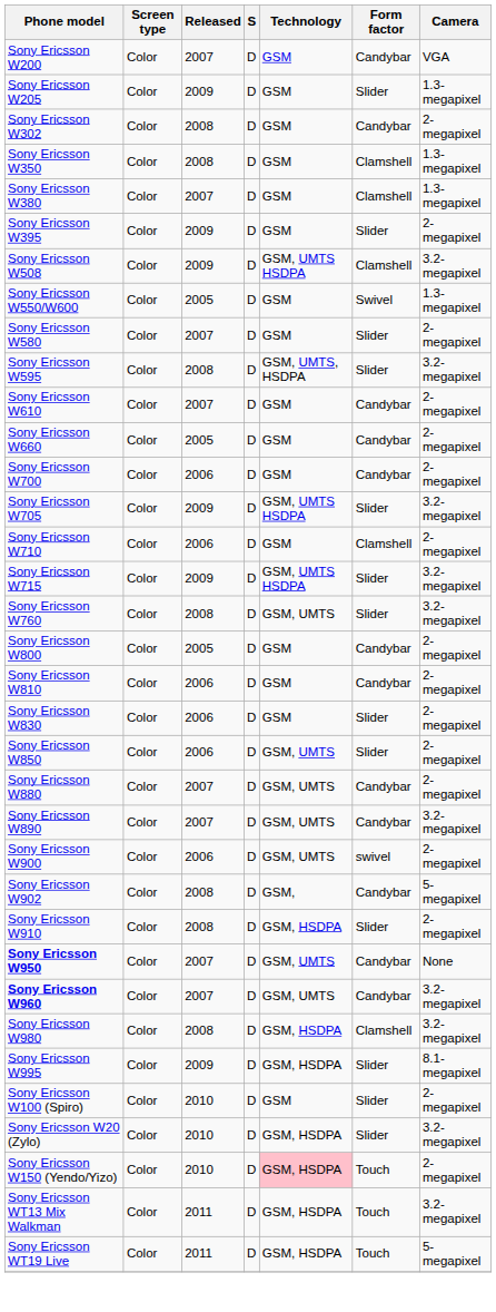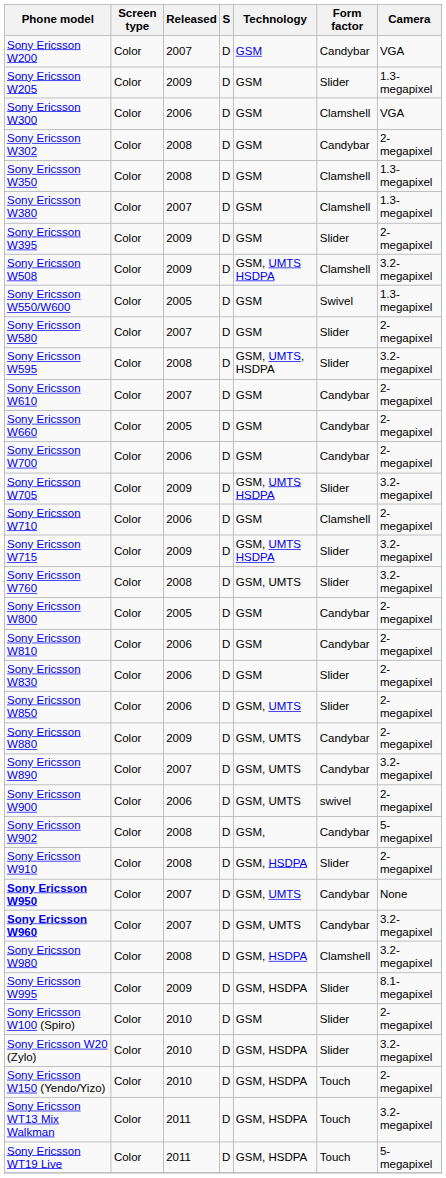 <table class="wikitable sortable">
 <tr>
 <th><strong>Phone model</strong></th>
 <th><strong>Screen type</strong></th>
 <th><strong>Released</strong></th>
 <th><strong>S</strong></th>
 <th><strong>Technology</strong></th>
 <th><strong>Form factor</strong></th>
 <th><strong>Camera</strong></th>
 </tr>
 <tr>
 <td><a href='#'>Sony Ericsson W200</a></td>
 <td>Color</td>
 <td>2007</td>
 <td>D</td>
 <td><a href='#'>GSM</a></td>
 <td>Candybar</td>
 <td>VGA</td>
 </tr>
 <tr>
 <td><a href='#'>Sony Ericsson W205</a></td>
 <td>Color</td>
 <td>2009</td>
 <td>D</td>
 <td>GSM</td>
 <td>Slider</td>
 <td>1.3-megapixel</td>
+</tr>
+<tr>
+<td><a href='#'>Sony Ericsson W300</a></td>
+<td>Color</td>
+<td>2006</td>
+<td>D</td>
+<td>GSM</td>
+<td>Clamshell</td>
+<td>VGA</td>
 </tr>
 <tr>
 <td><a href='#'>Sony Ericsson W302</a></td>
 <td>Color</td>
 <td>2008</td>
 <td>D</td>
 <td>GSM</td>
 <td>Candybar</td>
 <td>2-megapixel</td>
 </tr>
 <tr>
 <td><a href='#'>Sony Ericsson W350</a></td>
 <td>Color</td>
 <td>2008</td>
 <td>D</td>
 <td>GSM</td>
 <td>Clamshell</td>
 <td>1.3-megapixel</td>
 </tr>
 <tr>
 <td><a href='#'>Sony Ericsson W380</a></td>
 <td>Color</td>
 <td>2007</td>
 <td>D</td>
 <td>GSM</td>
 <td>Clamshell</td>
 <td>1.3-megapixel</td>
 </tr>
 <tr>
 <td><a href='#'>Sony Ericsson W395</a></td>
 <td>Color</td>
 <td>2009</td>
 <td>D</td>
 <td>GSM</td>
 <td>Slider</td>
 <td>2-megapixel</td>
 </tr>
 <tr>
 <td><a href='#'>Sony Ericsson W508</a></td>
 <td>Color</td>
 <td>2009</td>
 <td>D</td>
 <td>GSM, <a href='#'>UMTS</a> <a href='#'>HSDPA</a></td>
 <td>Clamshell</td>
 <td>3.2-megapixel</td>
 </tr>
 <tr>
 <td><a href='#'>Sony Ericsson W550/W600</a></td>
 <td>Color</td>
 <td>2005</td>
 <td>D</td>
 <td>GSM</td>
 <td>Swivel</td>
 <td>1.3-megapixel</td>
 </tr>
 <tr>
 <td><a href='#'>Sony Ericsson W580</a></td>
 <td>Color</td>
 <td>2007</td>
 <td>D</td>
 <td>GSM</td>
 <td>Slider</td>
 <td>2-megapixel</td>
 </tr>
 <tr>
 <td><a href='#'>Sony Ericsson W595</a></td>
 <td>Color</td>
 <td>2008</td>
 <td>D</td>
 <td>GSM, <a href='#'>UMTS</a>, HSDPA</td>
 <td>Slider</td>
 <td>3.2-megapixel</td>
 </tr>
 <tr>
 <td><a href='#'>Sony Ericsson W610</a></td>
 <td>Color</td>
 <td>2007</td>
 <td>D</td>
 <td>GSM</td>
 <td>Candybar</td>
 <td>2-megapixel</td>
 </tr>
 <tr>
 <td><a href='#'>Sony Ericsson W660</a></td>
 <td>Color</td>
 <td>2005</td>
 <td>D</td>
 <td>GSM</td>
 <td>Candybar</td>
 <td>2-megapixel</td>
 </tr>
 <tr>
 <td><a href='#'>Sony Ericsson W700</a></td>
 <td>Color</td>
 <td>2006</td>
 <td>D</td>
 <td>GSM</td>
 <td>Candybar</td>
 <td>2-megapixel</td>
 </tr>
 <tr>
 <td><a href='#'>Sony Ericsson W705</a></td>
 <td>Color</td>
 <td>2009</td>
 <td>D</td>
 <td>GSM, <a href='#'>UMTS</a> <a href='#'>HSDPA</a></td>
 <td>Slider</td>
 <td>3.2-megapixel</td>
 </tr>
 <tr>
 <td><a href='#'>Sony Ericsson W710</a></td>
 <td>Color</td>
 <td>2006</td>
 <td>D</td>
 <td>GSM</td>
 <td>Clamshell</td>
 <td>2-megapixel</td>
 </tr>
 <tr>
 <td><a href='#'>Sony Ericsson W715</a></td>
 <td>Color</td>
 <td>2009</td>
 <td>D</td>
 <td>GSM, <a href='#'>UMTS</a> <a href='#'>HSDPA</a></td>
 <td>Slider</td>
 <td>3.2-megapixel</td>
 </tr>
 <tr>
 <td><a href='#'>Sony Ericsson W760</a></td>
 <td>Color</td>
 <td>2008</td>
 <td>D</td>
 <td>GSM, UMTS</td>
 <td>Slider</td>
 <td>3.2-megapixel</td>
 </tr>
 <tr>
 <td><a href='#'>Sony Ericsson W800</a></td>
 <td>Color</td>
 <td>2005</td>
 <td>D</td>
 <td>GSM</td>
 <td>Candybar</td>
 <td>2-megapixel</td>
 </tr>
 <tr>
 <td><a href='#'>Sony Ericsson W810</a></td>
 <td>Color</td>
 <td>2006</td>
 <td>D</td>
 <td>GSM</td>
 <td>Candybar</td>
 <td>2-megapixel</td>
 </tr>
 <tr>
 <td><a href='#'>Sony Ericsson W830</a></td>
 <td>Color</td>
 <td>2006</td>
 <td>D</td>
 <td>GSM</td>
 <td>Slider</td>
 <td>2-megapixel</td>
 </tr>
 <tr>
 <td><a href='#'>Sony Ericsson W850</a></td>
 <td>Color</td>
 <td>2006</td>
 <td>D</td>
 <td>GSM, <a href='#'>UMTS</a></td>
 <td>Slider</td>
 <td>2-megapixel</td>
 </tr>
 <tr>
 <td><a href='#'>Sony Ericsson W880</a></td>
 <td>Color</td>
-<td>2007</td>
+<td>2009</td>
 <td>D</td>
 <td>GSM, UMTS</td>
 <td>Candybar</td>
 <td>2-megapixel</td>
 </tr>
 <tr>
 <td><a href='#'>Sony Ericsson W890</a></td>
 <td>Color</td>
 <td>2007</td>
 <td>D</td>
 <td>GSM, UMTS</td>
 <td>Candybar</td>
 <td>3.2-megapixel</td>
 </tr>
 <tr>
 <td><a href='#'>Sony Ericsson W900</a></td>
 <td>Color</td>
 <td>2006</td>
 <td>D</td>
 <td>GSM, UMTS</td>
 <td>swivel</td>
 <td>2-megapixel</td>
 </tr>
 <tr>
 <td><a href='#'>Sony Ericsson W902</a></td>
 <td>Color</td>
 <td>2008</td>
 <td>D</td>
 <td>GSM,</td>
 <td>Candybar</td>
 <td>5-megapixel</td>
 </tr>
 <tr>
 <td><a href='#'>Sony Ericsson W910</a></td>
 <td>Color</td>
 <td>2008</td>
 <td>D</td>
 <td>GSM, <a href='#'>HSDPA</a></td>
 <td>Slider</td>
 <td>2-megapixel</td>
 </tr>
 <tr>
 <td><strong><a href='#'>Sony Ericsson W950</a></strong></td>
 <td>Color</td>
 <td>2007</td>
 <td>D</td>
 <td>GSM, <a href='#'>UMTS</a></td>
 <td>Candybar</td>
 <td>None</td>
 </tr>
 <tr>
 <td><strong><a href='#'>Sony Ericsson W960</a></strong></td>
 <td>Color</td>
 <td>2007</td>
 <td>D</td>
 <td>GSM, UMTS</td>
 <td>Candybar</td>
 <td>3.2-megapixel</td>
 </tr>
 <tr>
 <td><a href='#'>Sony Ericsson W980</a></td>
 <td>Color</td>
 <td>2008</td>
 <td>D</td>
 <td>GSM, <a href='#'>HSDPA</a></td>
 <td>Clamshell</td>
 <td>3.2-megapixel</td>
 </tr>
 <tr>
 <td><a href='#'>Sony Ericsson W995</a></td>
 <td>Color</td>
 <td>2009</td>
 <td>D</td>
 <td>GSM, HSDPA</td>
 <td>Slider</td>
 <td>8.1-megapixel</td>
 </tr>
 <tr>
 <td><a href='#'>Sony Ericsson W100</a> (Spiro)</td>
 <td>Color</td>
 <td>2010</td>
 <td>D</td>
 <td>GSM</td>
 <td>Slider</td>
 <td>2-megapixel</td>
 </tr>
 <tr>
 <td><a href='#'>Sony Ericsson W20</a>  (Zylo)</td>
 <td>Color</td>
 <td>2010</td>
 <td>D</td>
 <td>GSM, HSDPA</td>
 <td>Slider</td>
 <td>3.2-megapixel</td>
 </tr>
 <tr>
 <td><a href='#'>Sony Ericsson W150</a> (Yendo/Yizo)</td>
 <td>Color</td>
 <td>2010</td>
 <td>D</td>
-<td style="background: pink;">GSM, HSDPA</td>
+<td>GSM, HSDPA</td>
 <td>Touch</td>
 <td>2-megapixel</td>
 </tr>
 <tr>
 <td><a href='#'>Sony Ericsson WT13 Mix Walkman</a></td>
 <td>Color</td>
 <td>2011</td>
 <td>D</td>
 <td>GSM, HSDPA</td>
 <td>Touch</td>
 <td>3.2-megapixel</td>
 </tr>
 <tr>
 <td><a href='#'>Sony Ericsson WT19 Live</a></td>
 <td>Color</td>
 <td>2011</td>
 <td>D</td>
 <td>GSM, HSDPA</td>
 <td>Touch</td>
 <td>5-megapixel</td>
 </tr>
 <tr>
 </tr>
 </table>
